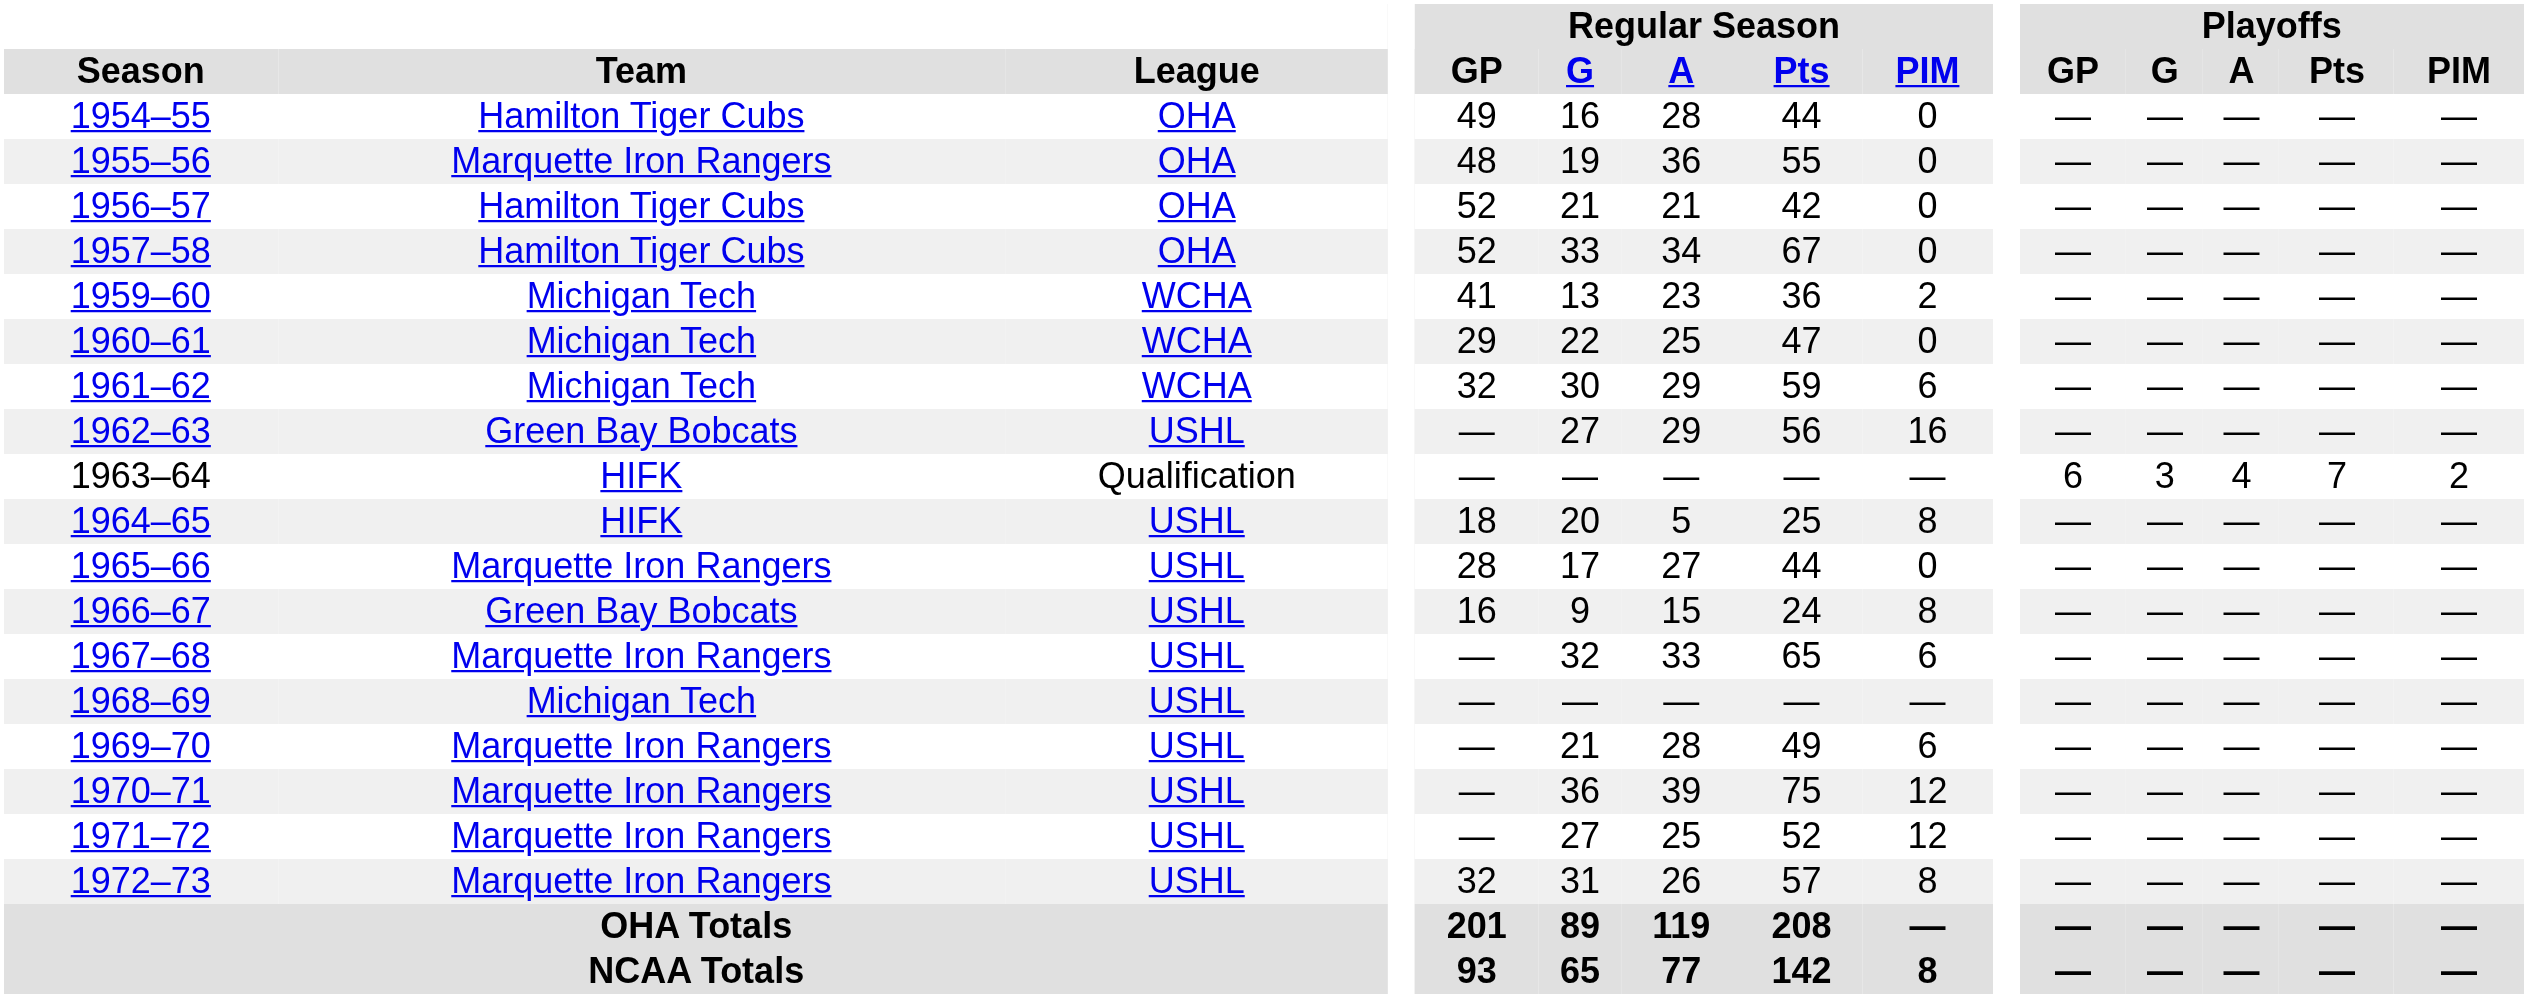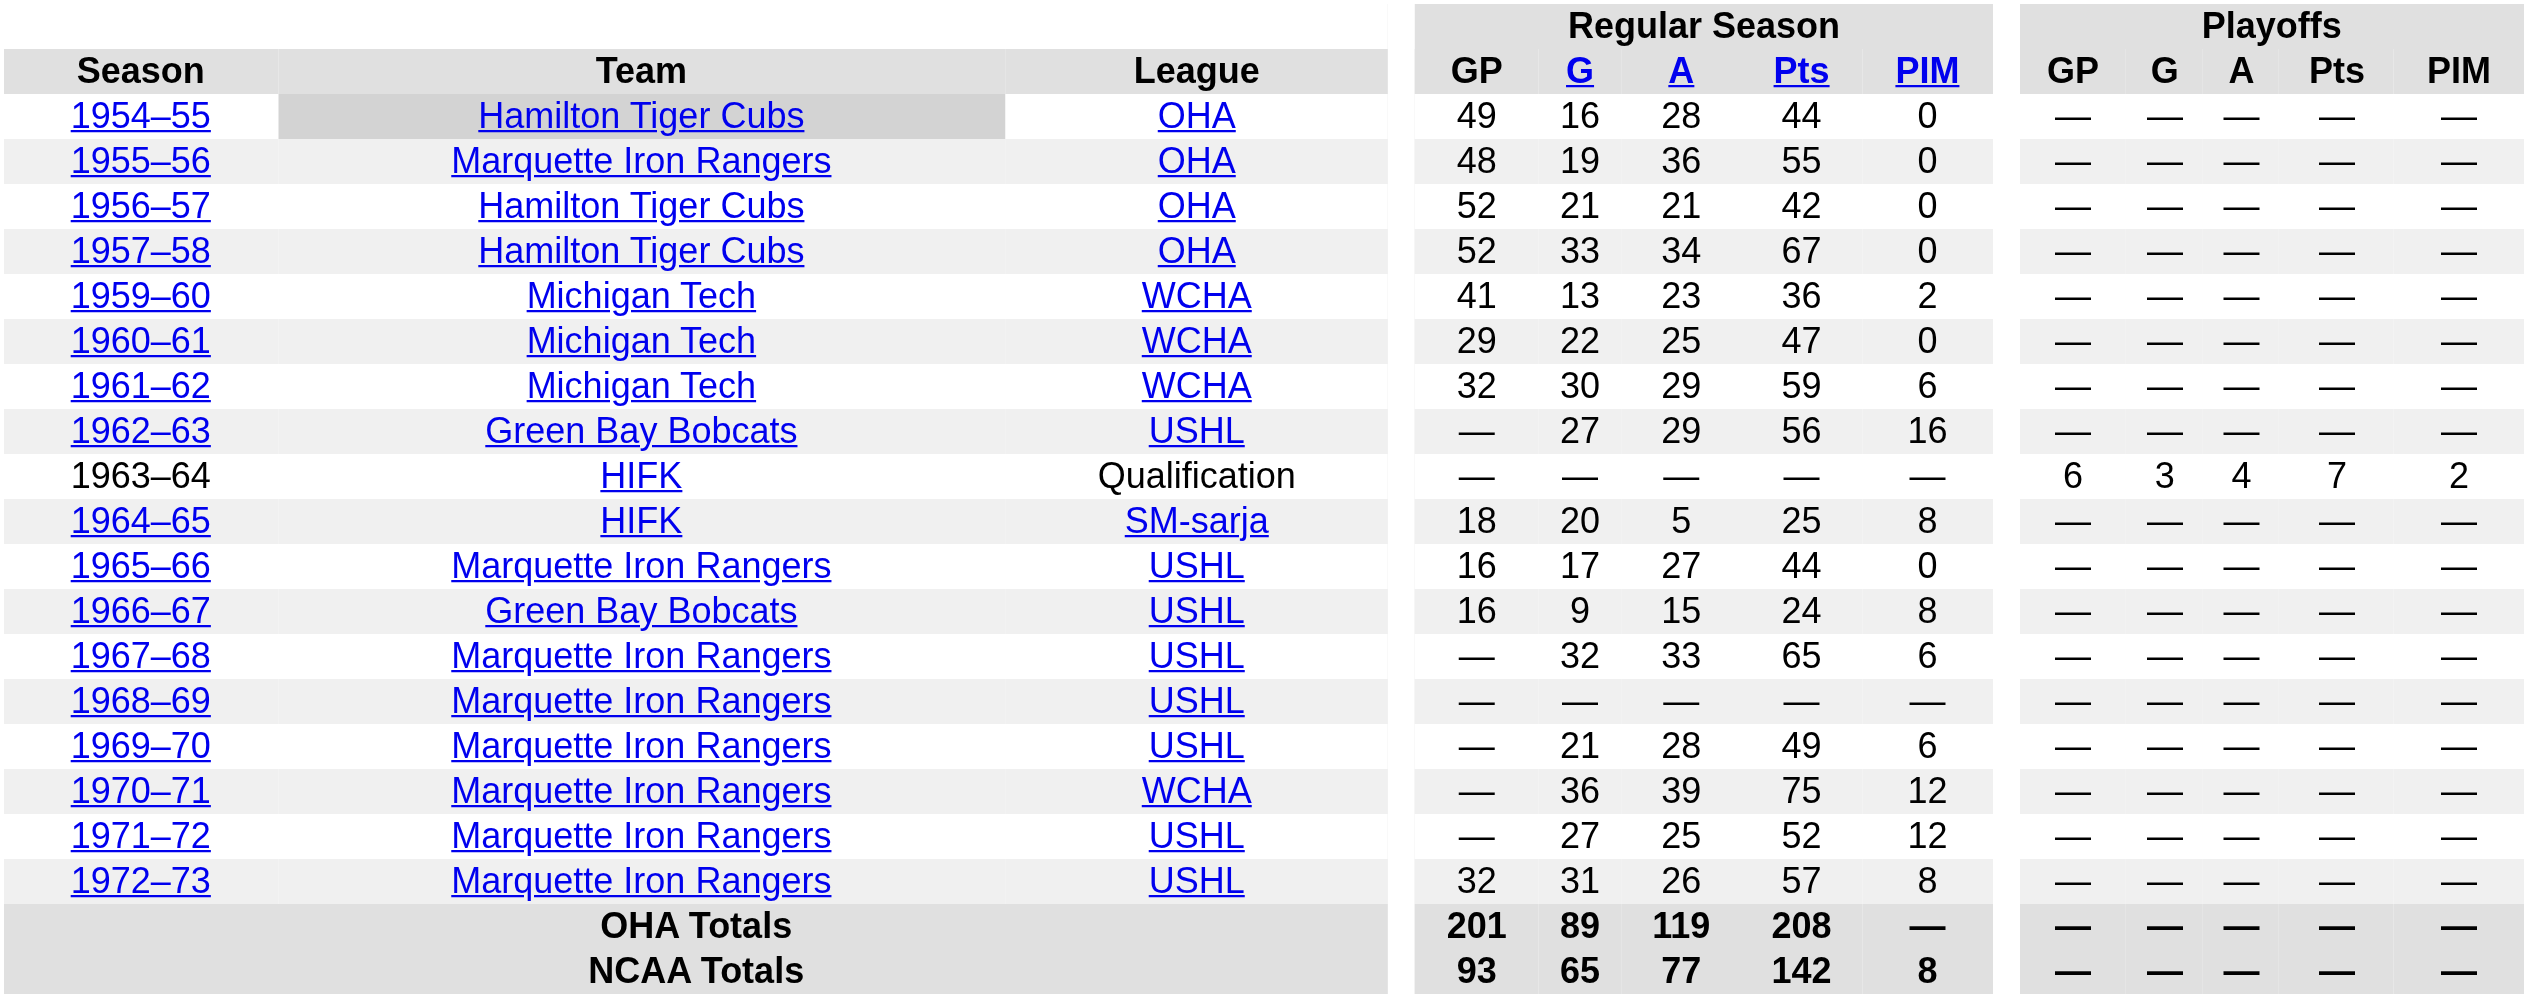 <table border="0" cellpadding="1" cellspacing="0" style="text-align:center; width:70em">
 <tr bgcolor="#e0e0e0">
 <th colspan="3"  bgcolor="#ffffff"> </th>
 <th rowspan="99" bgcolor="#ffffff"> </th>
 <th colspan="5">Regular Season</th>
 <th rowspan="99" bgcolor="#ffffff"> </th>
 <th colspan="5">Playoffs</th>
 </tr>
 <tr bgcolor="#e0e0e0">
 <th>Season</th>
 <th>Team</th>
 <th>League</th>
 <th>GP</th>
 <th><a href='#'>G</a></th>
 <th><a href='#'>A</a></th>
 <th><a href='#'>Pts</a></th>
 <th><a href='#'>PIM</a></th>
 <th>GP</th>
 <th>G</th>
 <th>A</th>
 <th>Pts</th>
 <th>PIM</th>
 </tr>
 <tr>
 <td><a href='#'>1954–55</a></td>
-<td><a href='#'>Hamilton Tiger Cubs</a></td>
+<td style="background: lightgrey;"><a href='#'>Hamilton Tiger Cubs</a></td>
 <td><a href='#'>OHA</a></td>
 <td>49</td>
 <td>16</td>
 <td>28</td>
 <td>44</td>
 <td>0</td>
 <td>—</td>
 <td>—</td>
 <td>—</td>
 <td>—</td>
 <td>—</td>
 </tr>
 <tr bgcolor=f0f0f0>
 <td><a href='#'>1955–56</a></td>
 <td><a href='#'>Marquette Iron Rangers</a></td>
 <td><a href='#'>OHA</a></td>
 <td>48</td>
 <td>19</td>
 <td>36</td>
 <td>55</td>
 <td>0</td>
 <td>—</td>
 <td>—</td>
 <td>—</td>
 <td>—</td>
 <td>—</td>
 </tr>
 <tr>
 <td><a href='#'>1956–57</a></td>
 <td><a href='#'>Hamilton Tiger Cubs</a></td>
 <td><a href='#'>OHA</a></td>
 <td>52</td>
 <td>21</td>
 <td>21</td>
 <td>42</td>
 <td>0</td>
 <td>—</td>
 <td>—</td>
 <td>—</td>
 <td>—</td>
 <td>—</td>
 </tr>
 <tr bgcolor=f0f0f0>
 <td><a href='#'>1957–58</a></td>
 <td><a href='#'>Hamilton Tiger Cubs</a></td>
 <td><a href='#'>OHA</a></td>
 <td>52</td>
 <td>33</td>
 <td>34</td>
 <td>67</td>
 <td>0</td>
 <td>—</td>
 <td>—</td>
 <td>—</td>
 <td>—</td>
 <td>—</td>
 </tr>
 <tr>
 <td><a href='#'>1959–60</a></td>
 <td><a href='#'>Michigan Tech</a></td>
 <td><a href='#'>WCHA</a></td>
 <td>41</td>
 <td>13</td>
 <td>23</td>
 <td>36</td>
 <td>2</td>
 <td>—</td>
 <td>—</td>
 <td>—</td>
 <td>—</td>
 <td>—</td>
 </tr>
 <tr bgcolor=f0f0f0>
 <td><a href='#'>1960–61</a></td>
 <td><a href='#'>Michigan Tech</a></td>
 <td><a href='#'>WCHA</a></td>
 <td>29</td>
 <td>22</td>
 <td>25</td>
 <td>47</td>
 <td>0</td>
 <td>—</td>
 <td>—</td>
 <td>—</td>
 <td>—</td>
 <td>—</td>
 </tr>
 <tr>
 <td><a href='#'>1961–62</a></td>
 <td><a href='#'>Michigan Tech</a></td>
 <td><a href='#'>WCHA</a></td>
 <td>32</td>
 <td>30</td>
 <td>29</td>
 <td>59</td>
 <td>6</td>
 <td>—</td>
 <td>—</td>
 <td>—</td>
 <td>—</td>
 <td>—</td>
 </tr>
 <tr bgcolor=f0f0f0>
 <td><a href='#'>1962–63</a></td>
 <td><a href='#'>Green Bay Bobcats</a></td>
 <td><a href='#'>USHL</a></td>
 <td>—</td>
 <td>27</td>
 <td>29</td>
 <td>56</td>
 <td>16</td>
 <td>—</td>
 <td>—</td>
 <td>—</td>
 <td>—</td>
 <td>—</td>
 </tr>
 <tr>
 <td>1963–64</td>
 <td><a href='#'>HIFK</a></td>
 <td>Qualification</td>
 <td>—</td>
 <td>—</td>
 <td>—</td>
 <td>—</td>
 <td>—</td>
 <td>6</td>
 <td>3</td>
 <td>4</td>
 <td>7</td>
 <td>2</td>
 </tr>
 <tr bgcolor=f0f0f0>
 <td><a href='#'>1964–65</a></td>
 <td><a href='#'>HIFK</a></td>
-<td><a href='#'>USHL</a></td>
+<td><a href='#'>SM-sarja</a></td>
 <td>18</td>
 <td>20</td>
 <td>5</td>
 <td>25</td>
 <td>8</td>
 <td>—</td>
 <td>—</td>
 <td>—</td>
 <td>—</td>
 <td>—</td>
 </tr>
 <tr>
 <td><a href='#'>1965–66</a></td>
 <td><a href='#'>Marquette Iron Rangers</a></td>
 <td><a href='#'>USHL</a></td>
-<td>28</td>
+<td>16</td>
 <td>17</td>
 <td>27</td>
 <td>44</td>
 <td>0</td>
 <td>—</td>
 <td>—</td>
 <td>—</td>
 <td>—</td>
 <td>—</td>
 </tr>
 <tr bgcolor=f0f0f0>
 <td><a href='#'>1966–67</a></td>
 <td><a href='#'>Green Bay Bobcats</a></td>
 <td><a href='#'>USHL</a></td>
 <td>16</td>
 <td>9</td>
 <td>15</td>
 <td>24</td>
 <td>8</td>
 <td>—</td>
 <td>—</td>
 <td>—</td>
 <td>—</td>
 <td>—</td>
 </tr>
 <tr>
 <td><a href='#'>1967–68</a></td>
 <td><a href='#'>Marquette Iron Rangers</a></td>
 <td><a href='#'>USHL</a></td>
 <td>—</td>
 <td>32</td>
 <td>33</td>
 <td>65</td>
 <td>6</td>
 <td>—</td>
 <td>—</td>
 <td>—</td>
 <td>—</td>
 <td>—</td>
 </tr>
 <tr bgcolor=f0f0f0>
 <td><a href='#'>1968–69</a></td>
-<td><a href='#'>Michigan Tech</a></td>
+<td><a href='#'>Marquette Iron Rangers</a></td>
 <td><a href='#'>USHL</a></td>
 <td>—</td>
 <td>—</td>
 <td>—</td>
 <td>—</td>
 <td>—</td>
 <td>—</td>
 <td>—</td>
 <td>—</td>
 <td>—</td>
 <td>—</td>
 </tr>
 <tr>
 <td><a href='#'>1969–70</a></td>
 <td><a href='#'>Marquette Iron Rangers</a></td>
 <td><a href='#'>USHL</a></td>
 <td>—</td>
 <td>21</td>
 <td>28</td>
 <td>49</td>
 <td>6</td>
 <td>—</td>
 <td>—</td>
 <td>—</td>
 <td>—</td>
 <td>—</td>
 </tr>
 <tr bgcolor=f0f0f0>
 <td><a href='#'>1970–71</a></td>
 <td><a href='#'>Marquette Iron Rangers</a></td>
-<td><a href='#'>USHL</a></td>
+<td><a href='#'>WCHA</a></td>
 <td>—</td>
 <td>36</td>
 <td>39</td>
 <td>75</td>
 <td>12</td>
 <td>—</td>
 <td>—</td>
 <td>—</td>
 <td>—</td>
 <td>—</td>
 </tr>
 <tr>
 <td><a href='#'>1971–72</a></td>
 <td><a href='#'>Marquette Iron Rangers</a></td>
 <td><a href='#'>USHL</a></td>
 <td>—</td>
 <td>27</td>
 <td>25</td>
 <td>52</td>
 <td>12</td>
 <td>—</td>
 <td>—</td>
 <td>—</td>
 <td>—</td>
 <td>—</td>
 </tr>
 <tr bgcolor=f0f0f0>
 <td><a href='#'>1972–73</a></td>
 <td><a href='#'>Marquette Iron Rangers</a></td>
 <td><a href='#'>USHL</a></td>
 <td>32</td>
 <td>31</td>
 <td>26</td>
 <td>57</td>
 <td>8</td>
 <td>—</td>
 <td>—</td>
 <td>—</td>
 <td>—</td>
 <td>—</td>
 </tr>
 <tr bgcolor="#e0e0e0">
 <th colspan="3">OHA Totals</th>
 <th>201</th>
 <th>89</th>
 <th>119</th>
 <th>208</th>
 <th>—</th>
 <th>—</th>
 <th>—</th>
 <th>—</th>
 <th>—</th>
 <th>—</th>
 </tr>
 <tr bgcolor="#e0e0e0">
 <th colspan="3">NCAA Totals</th>
 <th>93</th>
 <th>65</th>
 <th>77</th>
 <th>142</th>
 <th>8</th>
 <th>—</th>
 <th>—</th>
 <th>—</th>
 <th>—</th>
 <th>—</th>
 </tr>
 </table>
